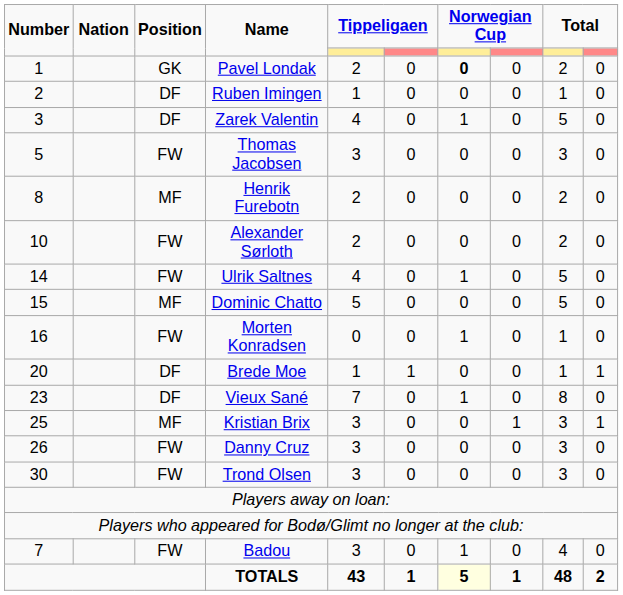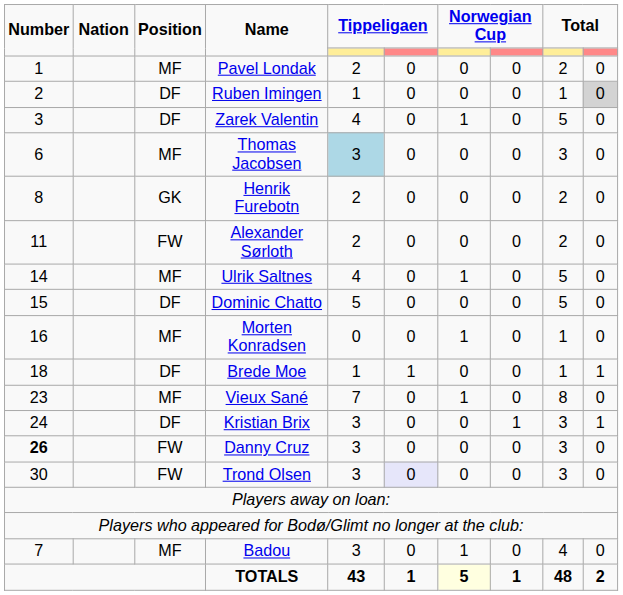 <table class="wikitable" style="font-size: 100%; text-align: center;">
 <tr>
 <td rowspan="2" width="10%" align="center"><strong>Number</strong></td>
 <td rowspan="2" width="10%" align="center"><strong>Nation</strong></td>
 <td rowspan="2" width="10%" align="center"><strong>Position</strong></td>
 <td rowspan="2" width="20%" align="center"><strong>Name</strong></td>
 <td colspan="2" align="center"><strong><a href='#'>Tippeligaen</a></strong></td>
 <td colspan="2" align="center"><strong><a href='#'>Norwegian Cup</a></strong></td>
 <td colspan="2" align="center"><strong>Total</strong></td>
 </tr>
 <tr>
 <th width=60 style="background: #FFEE99"></th>
 <th width=60 style="background: #FF8888"></th>
 <th width=60 style="background: #FFEE99"></th>
 <th width=60 style="background: #FF8888"></th>
 <th width=60 style="background: #FFEE99"></th>
 <th width=60 style="background: #FF8888"></th>
 </tr>
 <tr>
 <td>1</td>
 <td></td>
-<td>GK</td>
+<td>MF</td>
 <td><a href='#'>Pavel Londak</a></td>
 <td>2</td>
 <td>0</td>
-<td><strong>0</strong></td>
+<td>0</td>
 <td>0</td>
 <td>2</td>
 <td>0</td>
 </tr>
 <tr>
 <td>2</td>
 <td></td>
 <td>DF</td>
 <td><a href='#'>Ruben Imingen</a></td>
 <td>1</td>
 <td>0</td>
 <td>0</td>
 <td>0</td>
 <td>1</td>
-<td>0</td>
+<td style="background: lightgrey;">0</td>
 </tr>
 <tr>
 <td>3</td>
 <td></td>
 <td>DF</td>
 <td><a href='#'>Zarek Valentin</a></td>
 <td>4</td>
 <td>0</td>
 <td>1</td>
 <td>0</td>
 <td>5</td>
 <td>0</td>
 </tr>
 <tr>
-<td>5</td>
+<td>6</td>
 <td></td>
-<td>FW</td>
+<td>MF</td>
 <td><a href='#'>Thomas Jacobsen</a></td>
-<td>3</td>
+<td style="background: lightblue;">3</td>
 <td>0</td>
 <td>0</td>
 <td>0</td>
 <td>3</td>
 <td>0</td>
 </tr>
 <tr>
 <td>8</td>
 <td></td>
-<td>MF</td>
+<td>GK</td>
 <td><a href='#'>Henrik Furebotn</a></td>
 <td>2</td>
 <td>0</td>
 <td>0</td>
 <td>0</td>
 <td>2</td>
 <td>0</td>
 </tr>
 <tr>
-<td>10</td>
+<td>11</td>
 <td></td>
 <td>FW</td>
 <td><a href='#'>Alexander Sørloth</a></td>
 <td>2</td>
 <td>0</td>
 <td>0</td>
 <td>0</td>
 <td>2</td>
 <td>0</td>
 </tr>
 <tr>
 <td>14</td>
 <td></td>
-<td>FW</td>
+<td>MF</td>
 <td><a href='#'>Ulrik Saltnes</a></td>
 <td>4</td>
 <td>0</td>
 <td>1</td>
 <td>0</td>
 <td>5</td>
 <td>0</td>
 </tr>
 <tr>
 <td>15</td>
 <td></td>
-<td>MF</td>
+<td>DF</td>
 <td><a href='#'>Dominic Chatto</a></td>
 <td>5</td>
 <td>0</td>
 <td>0</td>
 <td>0</td>
 <td>5</td>
 <td>0</td>
 </tr>
 <tr>
 <td>16</td>
 <td></td>
-<td>FW</td>
+<td>MF</td>
 <td><a href='#'>Morten Konradsen</a></td>
 <td>0</td>
 <td>0</td>
 <td>1</td>
 <td>0</td>
 <td>1</td>
 <td>0</td>
 </tr>
 <tr>
-<td>20</td>
+<td>18</td>
 <td></td>
 <td>DF</td>
 <td><a href='#'>Brede Moe</a></td>
 <td>1</td>
 <td>1</td>
 <td>0</td>
 <td>0</td>
 <td>1</td>
 <td>1</td>
 </tr>
 <tr>
 <td>23</td>
 <td></td>
-<td>DF</td>
+<td>MF</td>
 <td><a href='#'>Vieux Sané</a></td>
 <td>7</td>
 <td>0</td>
 <td>1</td>
 <td>0</td>
 <td>8</td>
 <td>0</td>
 </tr>
 <tr>
-<td>25</td>
+<td>24</td>
 <td></td>
-<td>MF</td>
+<td>DF</td>
 <td><a href='#'>Kristian Brix</a></td>
 <td>3</td>
 <td>0</td>
 <td>0</td>
 <td>1</td>
 <td>3</td>
 <td>1</td>
 </tr>
 <tr>
-<td>26</td>
+<td><strong>26</strong></td>
 <td></td>
 <td>FW</td>
 <td><a href='#'>Danny Cruz</a></td>
 <td>3</td>
 <td>0</td>
 <td>0</td>
 <td>0</td>
 <td>3</td>
 <td>0</td>
 </tr>
 <tr>
 <td>30</td>
 <td></td>
 <td>FW</td>
 <td><a href='#'>Trond Olsen</a></td>
 <td>3</td>
-<td>0</td>
+<td style="background: lavender;">0</td>
 <td>0</td>
 <td>0</td>
 <td>3</td>
 <td>0</td>
 </tr>
 <tr>
 <td colspan="14"><em>Players away on loan:</em></td>
 </tr>
 <tr>
 <td colspan="14"><em>Players who appeared for Bodø/Glimt no longer at the club:</em></td>
 </tr>
 <tr>
 <td>7</td>
 <td></td>
-<td>FW</td>
+<td>MF</td>
 <td><a href='#'>Badou</a></td>
 <td>3</td>
 <td>0</td>
 <td>1</td>
 <td>0</td>
 <td>4</td>
 <td>0</td>
 </tr>
 <tr>
 <td colspan="3"></td>
 <td><strong>TOTALS</strong></td>
 <td><strong>43</strong></td>
 <td><strong>1</strong></td>
 <td style="background: lightyellow;"><strong>5</strong></td>
 <td><strong>1</strong></td>
 <td><strong>48</strong></td>
 <td><strong>2</strong></td>
 </tr>
 </table>
